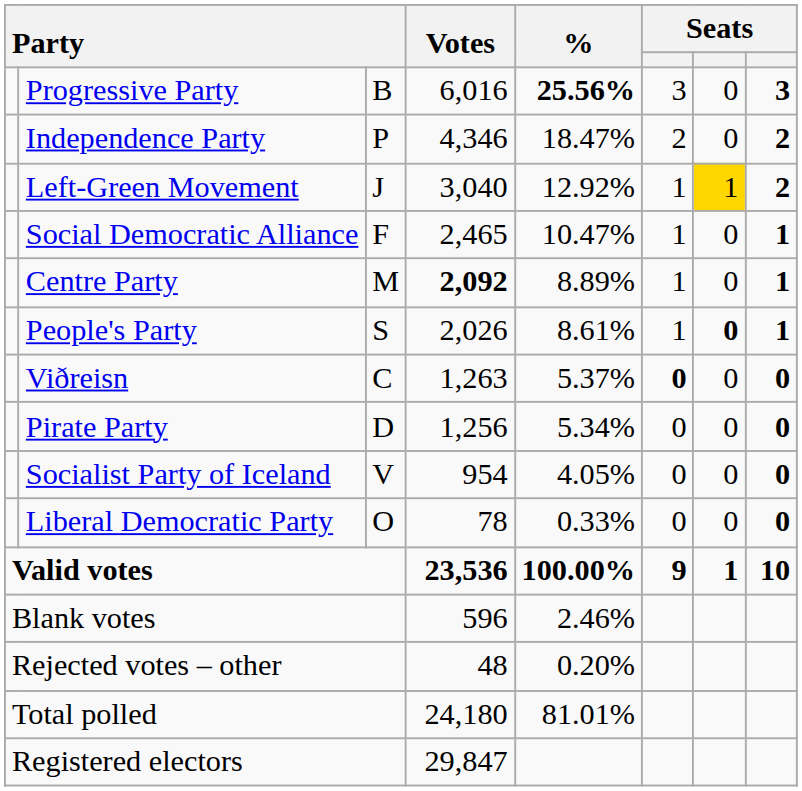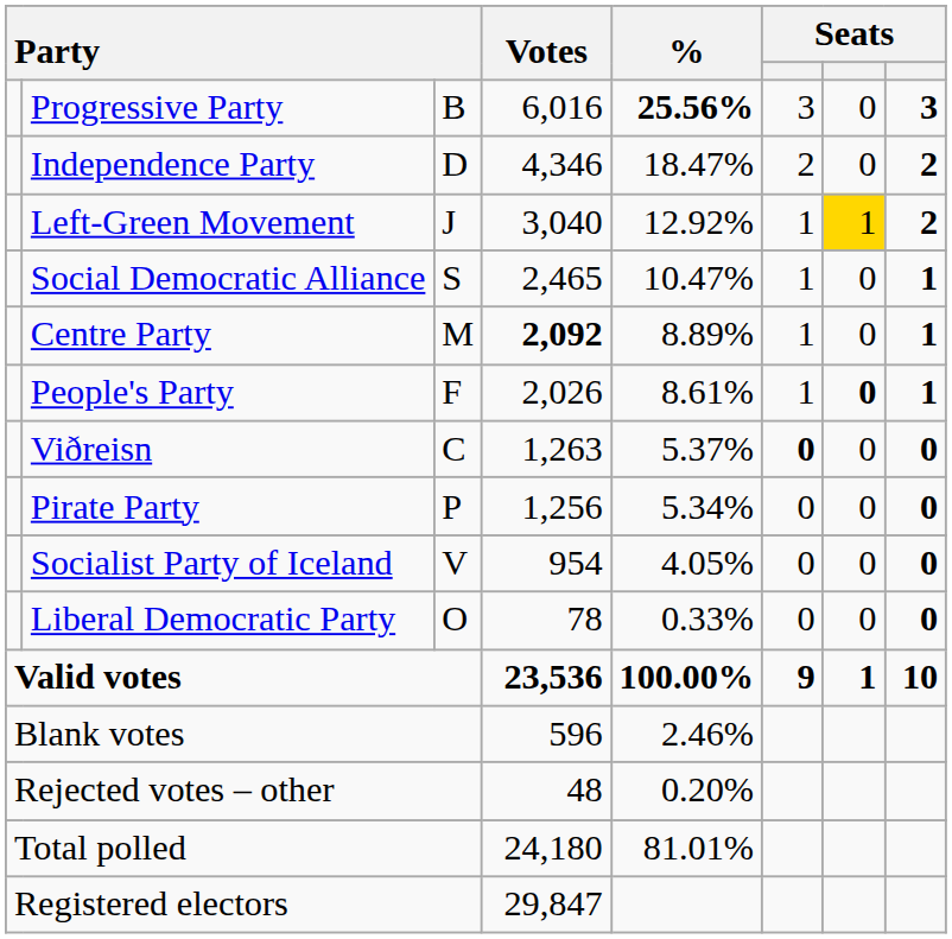 <table class="wikitable" border="1" style="text-align:right;">
 <tr>
 <th style="text-align:left;" valign=bottom rowspan=2 colspan=3>Party</th>
 <th align=center valign=bottom rowspan=2 width="50">Votes</th>
 <th align=center valign=bottom rowspan=2 width="50">%</th>
 <th colspan=3>Seats</th>
 </tr>
 <tr>
 <th align=center valign=bottom width="20"><small></small></th>
 <th align=center valign=bottom width="20"><small><a href='#'></a></small></th>
 <th align=center valign=bottom width="20"><small></small></th>
 </tr>
 <tr>
 <td></td>
 <td align=left><a href='#'>Progressive Party</a></td>
 <td align=left>B</td>
 <td>6,016</td>
 <td><strong>25.56%</strong></td>
 <td>3</td>
 <td>0</td>
 <td><strong>3</strong></td>
 </tr>
 <tr>
 <td></td>
 <td align=left><a href='#'>Independence Party</a></td>
-<td align=left>P</td>
+<td align=left>D</td>
 <td>4,346</td>
 <td>18.47%</td>
 <td>2</td>
 <td>0</td>
 <td><strong>2</strong></td>
 </tr>
 <tr>
 <td></td>
 <td align=left><a href='#'>Left-Green Movement</a></td>
 <td align=left>J</td>
 <td>3,040</td>
 <td>12.92%</td>
 <td>1</td>
 <td style="background: gold;">1</td>
 <td><strong>2</strong></td>
 </tr>
 <tr>
 <td></td>
 <td align=left style="white-space: nowrap;"><a href='#'>Social Democratic Alliance</a></td>
-<td align=left>F</td>
+<td align=left>S</td>
 <td>2,465</td>
 <td>10.47%</td>
 <td>1</td>
 <td>0</td>
 <td><strong>1</strong></td>
 </tr>
 <tr>
 <td></td>
 <td align=left><a href='#'>Centre Party</a></td>
 <td align=left>M</td>
 <td><strong>2,092</strong></td>
 <td>8.89%</td>
 <td>1</td>
 <td>0</td>
 <td><strong>1</strong></td>
 </tr>
 <tr>
 <td></td>
 <td align=left><a href='#'>People's Party</a></td>
-<td align=left>S</td>
+<td align=left>F</td>
 <td>2,026</td>
 <td>8.61%</td>
 <td>1</td>
 <td><strong>0</strong></td>
 <td><strong>1</strong></td>
 </tr>
 <tr>
 <td></td>
 <td align=left><a href='#'>Viðreisn</a></td>
 <td align=left>C</td>
 <td>1,263</td>
 <td>5.37%</td>
 <td><strong>0</strong></td>
 <td>0</td>
 <td><strong>0</strong></td>
 </tr>
 <tr>
 <td></td>
 <td align=left><a href='#'>Pirate Party</a></td>
-<td align=left>D</td>
+<td align=left>P</td>
 <td>1,256</td>
 <td>5.34%</td>
 <td>0</td>
 <td>0</td>
 <td><strong>0</strong></td>
 </tr>
 <tr>
 <td></td>
 <td align=left><a href='#'>Socialist Party of Iceland</a></td>
 <td align=left>V</td>
 <td>954</td>
 <td>4.05%</td>
 <td>0</td>
 <td>0</td>
 <td><strong>0</strong></td>
 </tr>
 <tr>
 <td></td>
 <td align=left><a href='#'>Liberal Democratic Party</a></td>
 <td align=left>O</td>
 <td>78</td>
 <td>0.33%</td>
 <td>0</td>
 <td>0</td>
 <td><strong>0</strong></td>
 </tr>
 <tr style="font-weight:bold">
 <td align=left colspan=3>Valid votes</td>
 <td>23,536</td>
 <td>100.00%</td>
 <td>9</td>
 <td>1</td>
 <td>10</td>
 </tr>
 <tr>
 <td align=left colspan=3>Blank votes</td>
 <td>596</td>
 <td>2.46%</td>
 <td></td>
 <td></td>
 <td></td>
 </tr>
 <tr>
 <td align=left colspan=3>Rejected votes – other</td>
 <td>48</td>
 <td>0.20%</td>
 <td></td>
 <td></td>
 <td></td>
 </tr>
 <tr>
 <td align=left colspan=3>Total polled</td>
 <td>24,180</td>
 <td>81.01%</td>
 <td></td>
 <td></td>
 <td></td>
 </tr>
 <tr>
 <td align=left colspan=3>Registered electors</td>
 <td>29,847</td>
 <td></td>
 <td></td>
 <td></td>
 <td></td>
 </tr>
 </table>
